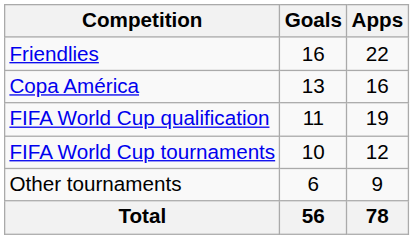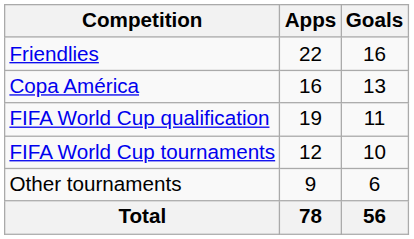 <table class="wikitable sortable" style="text-align:center">
 <tr>
 <th scope="col">Competition</th>
+<th scope="col">Apps</th>
 <th scope="col">Goals</th>
-<th scope="col">Apps</th>
 </tr>
 <tr>
 <td style="text-align:left"><a href='#'>Friendlies</a></td>
+<td>22</td>
 <td>16</td>
-<td>22</td>
 </tr>
 <tr>
 <td style="text-align:left"><a href='#'>Copa América</a></td>
+<td>16</td>
 <td>13</td>
-<td>16</td>
 </tr>
 <tr>
 <td style="text-align:left"><a href='#'>FIFA World Cup qualification</a></td>
+<td>19</td>
 <td>11</td>
-<td>19</td>
 </tr>
 <tr>
 <td style="text-align:left"><a href='#'>FIFA World Cup tournaments</a></td>
+<td>12</td>
 <td>10</td>
-<td>12</td>
 </tr>
 <tr>
 <td style="text-align:left">Other tournaments</td>
+<td>9</td>
 <td>6</td>
-<td>9</td>
 </tr>
 <tr>
 <th>Total</th>
+<th>78</th>
 <th>56</th>
-<th>78</th>
 </tr>
 </table>
